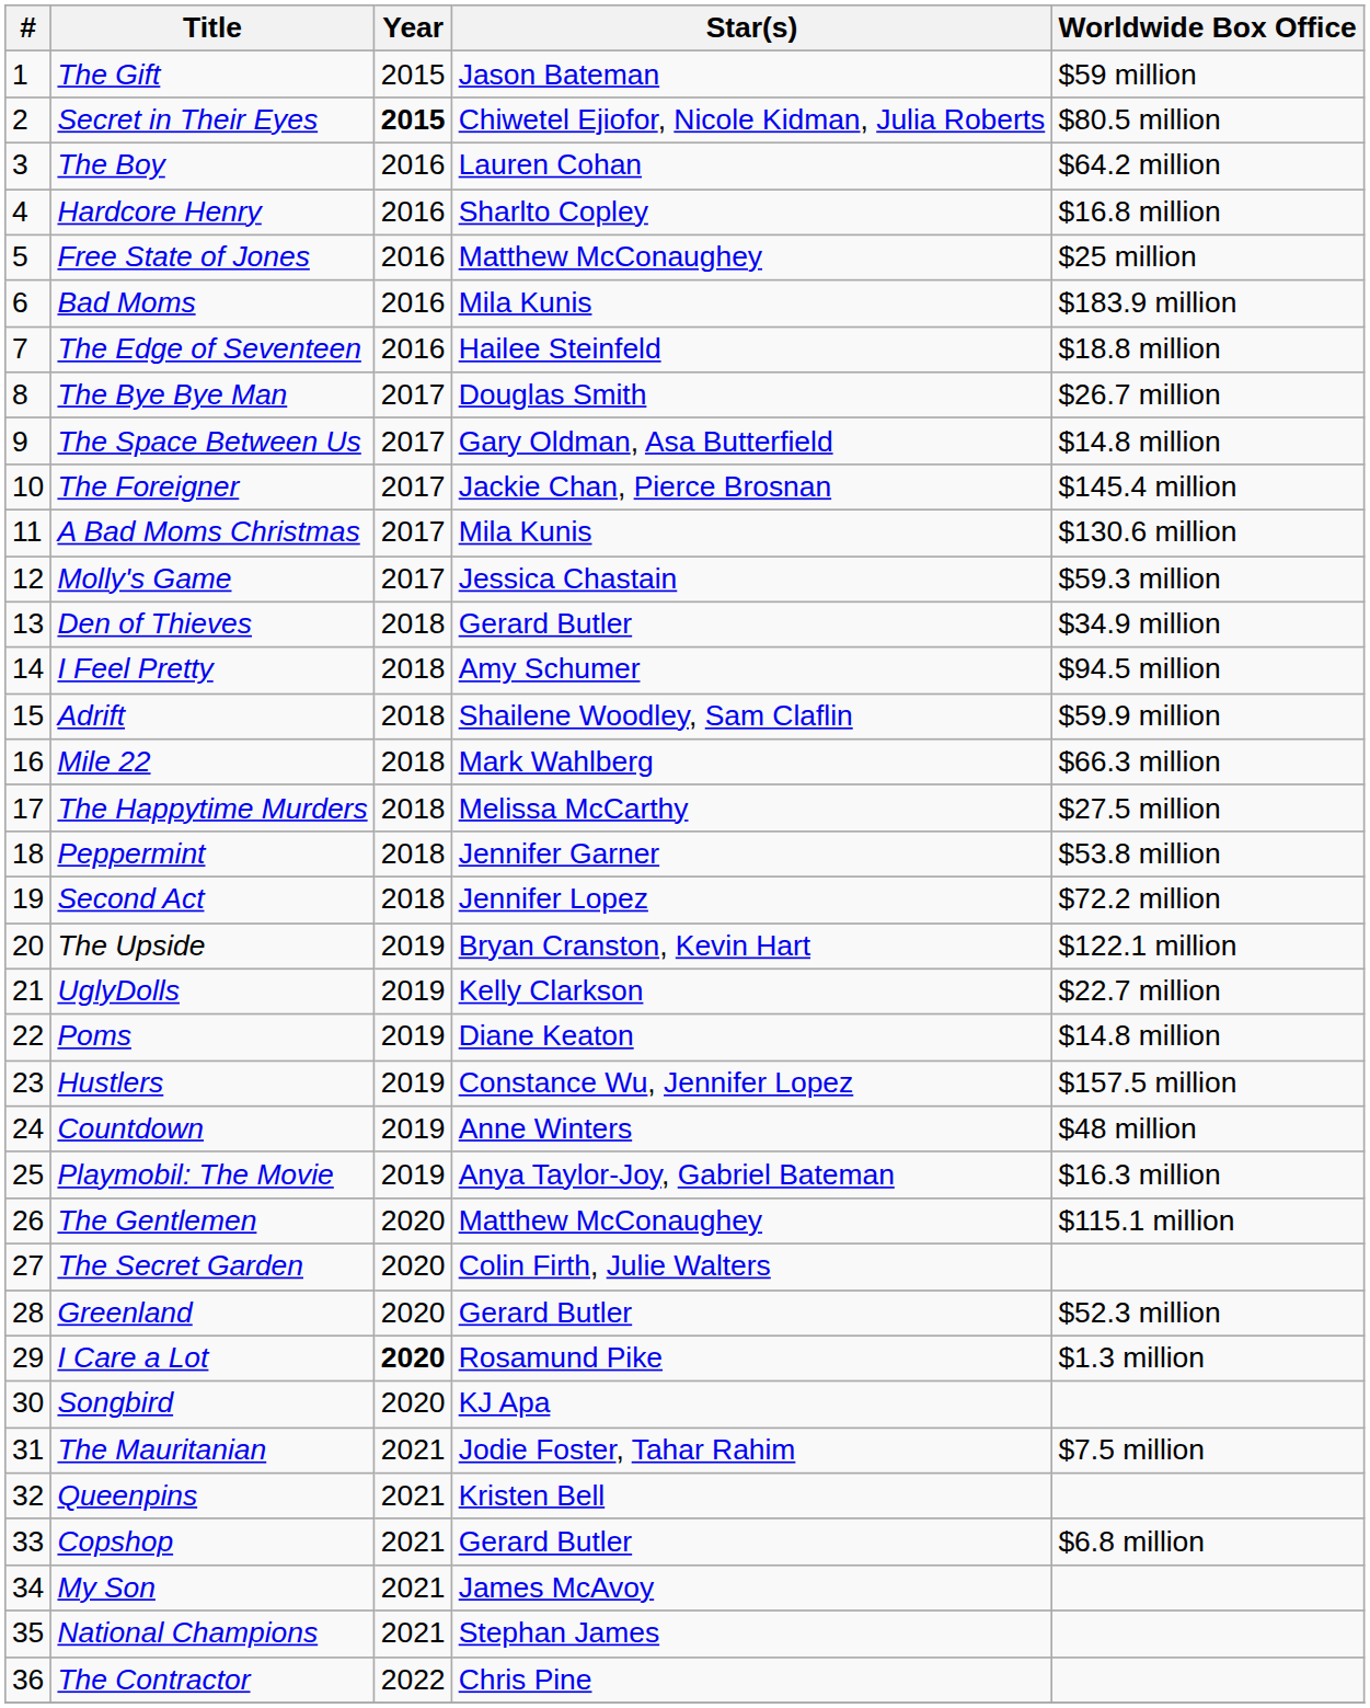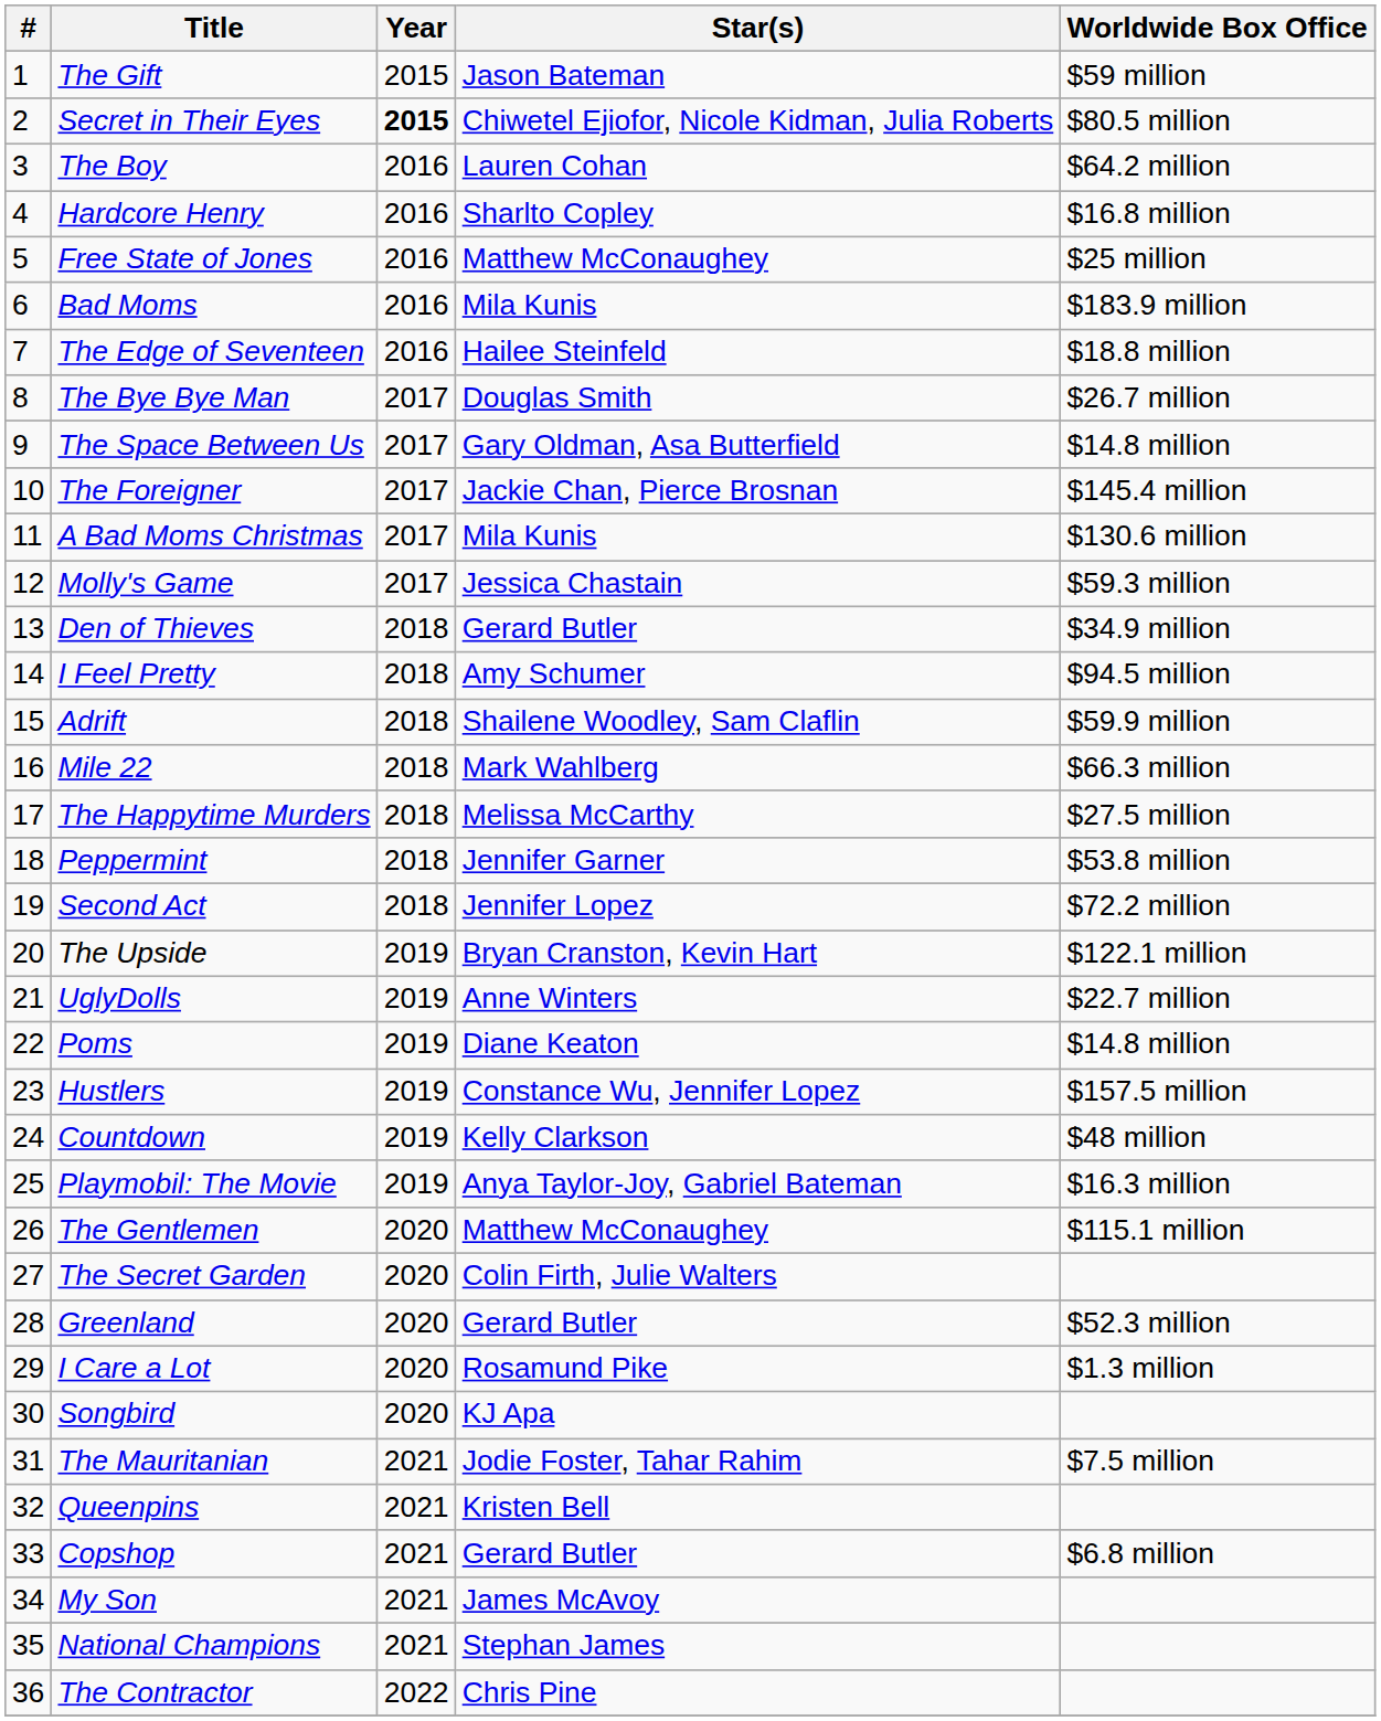 <table class="wikitable">
 <tr>
 <th>#</th>
 <th>Title</th>
 <th>Year</th>
 <th>Star(s)</th>
 <th>Worldwide Box Office</th>
 </tr>
 <tr>
 <td>1</td>
 <td><em><a href='#'>The Gift</a></em></td>
 <td>2015</td>
 <td><a href='#'>Jason Bateman</a></td>
 <td>$59 million</td>
 </tr>
 <tr>
 <td>2</td>
 <td><em><a href='#'>Secret in Their Eyes</a></em></td>
 <td><strong>2015</strong></td>
 <td><a href='#'>Chiwetel Ejiofor</a>, <a href='#'>Nicole Kidman</a>, <a href='#'>Julia Roberts</a></td>
 <td>$80.5 million</td>
 </tr>
 <tr>
 <td>3</td>
 <td><em><a href='#'>The Boy</a></em></td>
 <td>2016</td>
 <td><a href='#'>Lauren Cohan</a></td>
 <td>$64.2 million</td>
 </tr>
 <tr>
 <td>4</td>
 <td><em><a href='#'>Hardcore Henry</a></em></td>
 <td>2016</td>
 <td><a href='#'>Sharlto Copley</a></td>
 <td>$16.8 million</td>
 </tr>
 <tr>
 <td>5</td>
 <td><em><a href='#'>Free State of Jones</a></em></td>
 <td>2016</td>
 <td><a href='#'>Matthew McConaughey</a></td>
 <td>$25 million</td>
 </tr>
 <tr>
 <td>6</td>
 <td><em><a href='#'>Bad Moms</a></em></td>
 <td>2016</td>
 <td><a href='#'>Mila Kunis</a></td>
 <td>$183.9 million</td>
 </tr>
 <tr>
 <td>7</td>
 <td><em><a href='#'>The Edge of Seventeen</a></em></td>
 <td>2016</td>
 <td><a href='#'>Hailee Steinfeld</a></td>
 <td>$18.8 million</td>
 </tr>
 <tr>
 <td>8</td>
 <td><em><a href='#'>The Bye Bye Man</a></em></td>
 <td>2017</td>
 <td><a href='#'>Douglas Smith</a></td>
 <td>$26.7 million</td>
 </tr>
 <tr>
 <td>9</td>
 <td><em><a href='#'>The Space Between Us</a></em></td>
 <td>2017</td>
 <td><a href='#'>Gary Oldman</a>, <a href='#'>Asa Butterfield</a></td>
 <td>$14.8 million</td>
 </tr>
 <tr>
 <td>10</td>
 <td><em><a href='#'>The Foreigner</a></em></td>
 <td>2017</td>
 <td><a href='#'>Jackie Chan</a>, <a href='#'>Pierce Brosnan</a></td>
 <td>$145.4 million</td>
 </tr>
 <tr>
 <td>11</td>
 <td><em><a href='#'>A Bad Moms Christmas</a></em></td>
 <td>2017</td>
 <td><a href='#'>Mila Kunis</a></td>
 <td>$130.6 million</td>
 </tr>
 <tr>
 <td>12</td>
 <td><em><a href='#'>Molly's Game</a></em></td>
 <td>2017</td>
 <td><a href='#'>Jessica Chastain</a></td>
 <td>$59.3 million</td>
 </tr>
 <tr>
 <td>13</td>
 <td><em><a href='#'>Den of Thieves</a></em></td>
 <td>2018</td>
 <td><a href='#'>Gerard Butler</a></td>
 <td>$34.9 million</td>
 </tr>
 <tr>
 <td>14</td>
 <td><em><a href='#'>I Feel Pretty</a></em></td>
 <td>2018</td>
 <td><a href='#'>Amy Schumer</a></td>
 <td>$94.5 million</td>
 </tr>
 <tr>
 <td>15</td>
 <td><em><a href='#'>Adrift</a></em></td>
 <td>2018</td>
 <td><a href='#'>Shailene Woodley</a>, <a href='#'>Sam Claflin</a></td>
 <td>$59.9 million</td>
 </tr>
 <tr>
 <td>16</td>
 <td><em><a href='#'>Mile 22</a></em></td>
 <td>2018</td>
 <td><a href='#'>Mark Wahlberg</a></td>
 <td>$66.3 million</td>
 </tr>
 <tr>
 <td>17</td>
 <td><em><a href='#'>The Happytime Murders</a></em></td>
 <td>2018</td>
 <td><a href='#'>Melissa McCarthy</a></td>
 <td>$27.5 million</td>
 </tr>
 <tr>
 <td>18</td>
 <td><em><a href='#'>Peppermint</a></em></td>
 <td>2018</td>
 <td><a href='#'>Jennifer Garner</a></td>
 <td>$53.8 million</td>
 </tr>
 <tr>
 <td>19</td>
 <td><em><a href='#'>Second Act</a></em></td>
 <td>2018</td>
 <td><a href='#'>Jennifer Lopez</a></td>
 <td>$72.2 million</td>
 </tr>
 <tr>
 <td>20</td>
 <td><em>The Upside</em></td>
 <td>2019</td>
 <td><a href='#'>Bryan Cranston</a>, <a href='#'>Kevin Hart</a></td>
 <td>$122.1 million</td>
 </tr>
 <tr>
 <td>21</td>
 <td><em><a href='#'>UglyDolls</a></em></td>
 <td>2019</td>
-<td><a href='#'>Kelly Clarkson</a></td>
+<td><a href='#'>Anne Winters</a></td>
 <td>$22.7 million</td>
 </tr>
 <tr>
 <td>22</td>
 <td><em><a href='#'>Poms</a></em></td>
 <td>2019</td>
 <td><a href='#'>Diane Keaton</a></td>
 <td>$14.8 million</td>
 </tr>
 <tr>
 <td>23</td>
 <td><em><a href='#'>Hustlers</a></em></td>
 <td>2019</td>
 <td><a href='#'>Constance Wu</a>, <a href='#'>Jennifer Lopez</a></td>
 <td>$157.5 million</td>
 </tr>
 <tr>
 <td>24</td>
 <td><em><a href='#'>Countdown</a></em></td>
 <td>2019</td>
-<td><a href='#'>Anne Winters</a></td>
+<td><a href='#'>Kelly Clarkson</a></td>
 <td>$48 million</td>
 </tr>
 <tr>
 <td>25</td>
 <td><em><a href='#'>Playmobil: The Movie</a></em></td>
 <td>2019</td>
 <td><a href='#'>Anya Taylor-Joy</a>, <a href='#'>Gabriel Bateman</a></td>
 <td>$16.3 million</td>
 </tr>
 <tr>
 <td>26</td>
 <td><em><a href='#'>The Gentlemen</a></em></td>
 <td>2020</td>
 <td><a href='#'>Matthew McConaughey</a></td>
 <td>$115.1 million</td>
 </tr>
 <tr>
 <td>27</td>
 <td><em><a href='#'>The Secret Garden</a></em></td>
 <td>2020</td>
 <td><a href='#'>Colin Firth</a>, <a href='#'>Julie Walters</a></td>
 <td></td>
 </tr>
 <tr>
 <td>28</td>
 <td><em><a href='#'>Greenland</a></em></td>
 <td>2020</td>
 <td><a href='#'>Gerard Butler</a></td>
 <td>$52.3 million</td>
 </tr>
 <tr>
 <td>29</td>
 <td><em><a href='#'>I Care a Lot</a></em></td>
-<td><strong>2020</strong></td>
+<td>2020</td>
 <td><a href='#'>Rosamund Pike</a></td>
 <td>$1.3 million</td>
 </tr>
 <tr>
 <td>30</td>
 <td><em><a href='#'>Songbird</a></em></td>
 <td>2020</td>
 <td><a href='#'>KJ Apa</a></td>
 <td></td>
 </tr>
 <tr>
 <td>31</td>
 <td><em><a href='#'>The Mauritanian</a></em></td>
 <td>2021</td>
 <td><a href='#'>Jodie Foster</a>, <a href='#'>Tahar Rahim</a></td>
 <td>$7.5 million</td>
 </tr>
 <tr>
 <td>32</td>
 <td><em><a href='#'>Queenpins</a></em></td>
 <td>2021</td>
 <td><a href='#'>Kristen Bell</a></td>
 <td></td>
 </tr>
 <tr>
 <td>33</td>
 <td><em><a href='#'>Copshop</a></em></td>
 <td>2021</td>
 <td><a href='#'>Gerard Butler</a></td>
 <td>$6.8 million</td>
 </tr>
 <tr>
 <td>34</td>
 <td><em><a href='#'>My Son</a></em></td>
 <td>2021</td>
 <td><a href='#'>James McAvoy</a></td>
 <td></td>
 </tr>
 <tr>
 <td>35</td>
 <td><em><a href='#'>National Champions</a></em></td>
 <td>2021</td>
 <td><a href='#'>Stephan James</a></td>
 <td></td>
 </tr>
 <tr>
 <td>36</td>
 <td><em><a href='#'>The Contractor</a></em></td>
 <td>2022</td>
 <td><a href='#'>Chris Pine</a></td>
 <td></td>
 </tr>
 <tr>
 </tr>
 </table>
